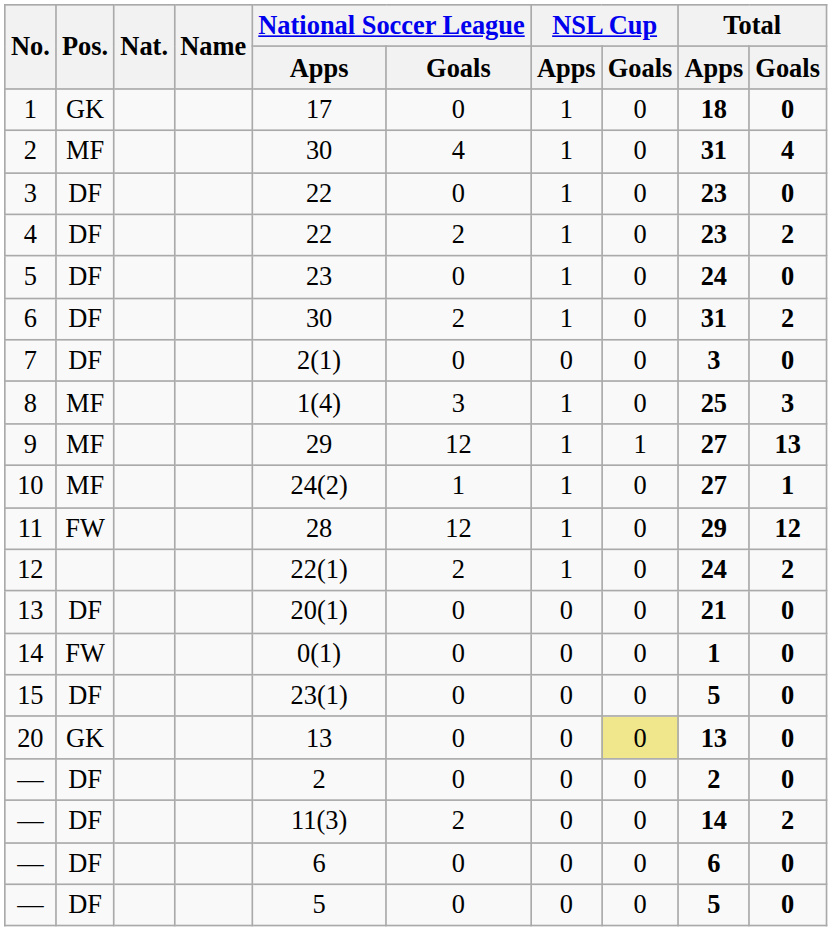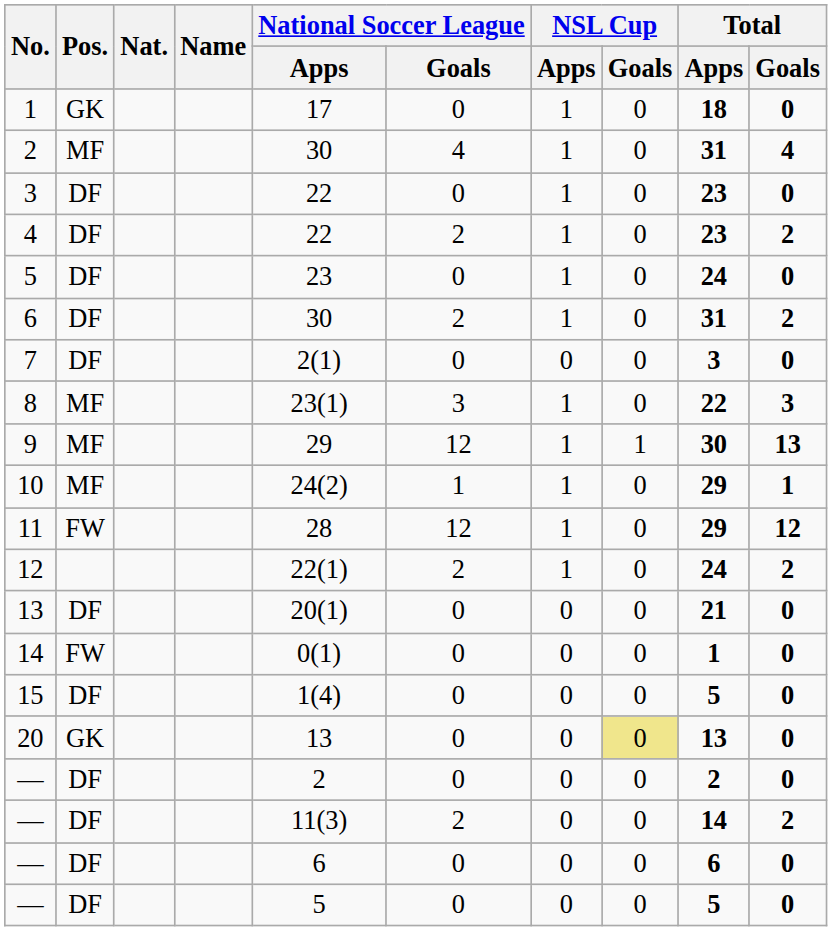 <table class="wikitable sortable" style="text-align:center">
 <tr>
 <th rowspan="2">No.</th>
 <th rowspan="2">Pos.</th>
 <th rowspan="2">Nat.</th>
 <th rowspan="2">Name</th>
 <th colspan="2"><a href='#'>National Soccer League</a></th>
 <th colspan="2"><a href='#'>NSL Cup</a></th>
 <th colspan="2">Total</th>
 </tr>
 <tr>
 <th>Apps</th>
 <th>Goals</th>
 <th>Apps</th>
 <th>Goals</th>
 <th>Apps</th>
 <th>Goals</th>
 </tr>
 <tr>
 <td>1</td>
 <td>GK</td>
 <td></td>
 <td align=left></td>
 <td>17</td>
 <td>0</td>
 <td>1</td>
 <td>0</td>
 <td><strong>18</strong></td>
 <td><strong>0</strong></td>
 </tr>
 <tr>
 <td>2</td>
 <td>MF</td>
 <td></td>
 <td align=left></td>
 <td>30</td>
 <td>4</td>
 <td>1</td>
 <td>0</td>
 <td><strong>31</strong></td>
 <td><strong>4</strong></td>
 </tr>
 <tr>
 <td>3</td>
 <td>DF</td>
 <td></td>
 <td align=left></td>
 <td>22</td>
 <td>0</td>
 <td>1</td>
 <td>0</td>
 <td><strong>23</strong></td>
 <td><strong>0</strong></td>
 </tr>
 <tr>
 <td>4</td>
 <td>DF</td>
 <td></td>
 <td align=left></td>
 <td>22</td>
 <td>2</td>
 <td>1</td>
 <td>0</td>
 <td><strong>23</strong></td>
 <td><strong>2</strong></td>
 </tr>
 <tr>
 <td>5</td>
 <td>DF</td>
 <td></td>
 <td align=left></td>
 <td>23</td>
 <td>0</td>
 <td>1</td>
 <td>0</td>
 <td><strong>24</strong></td>
 <td><strong>0</strong></td>
 </tr>
 <tr>
 <td>6</td>
 <td>DF</td>
 <td></td>
 <td align=left></td>
 <td>30</td>
 <td>2</td>
 <td>1</td>
 <td>0</td>
 <td><strong>31</strong></td>
 <td><strong>2</strong></td>
 </tr>
 <tr>
 <td>7</td>
 <td>DF</td>
 <td></td>
 <td align=left></td>
 <td>2(1)</td>
 <td>0</td>
 <td>0</td>
 <td>0</td>
 <td><strong>3</strong></td>
 <td><strong>0</strong></td>
 </tr>
 <tr>
 <td>8</td>
 <td>MF</td>
 <td></td>
 <td align=left></td>
-<td>1(4)</td>
+<td>23(1)</td>
 <td>3</td>
 <td>1</td>
 <td>0</td>
-<td><strong>25</strong></td>
+<td><strong>22</strong></td>
 <td><strong>3</strong></td>
 </tr>
 <tr>
 <td>9</td>
 <td>MF</td>
 <td></td>
 <td align=left></td>
 <td>29</td>
 <td>12</td>
 <td>1</td>
 <td>1</td>
-<td><strong>27</strong></td>
+<td><strong>30</strong></td>
 <td><strong>13</strong></td>
 </tr>
 <tr>
 <td>10</td>
 <td>MF</td>
 <td></td>
 <td align=left></td>
 <td>24(2)</td>
 <td>1</td>
 <td>1</td>
 <td>0</td>
-<td><strong>27</strong></td>
+<td><strong>29</strong></td>
 <td><strong>1</strong></td>
 </tr>
 <tr>
 <td>11</td>
 <td>FW</td>
 <td></td>
 <td align=left></td>
 <td>28</td>
 <td>12</td>
 <td>1</td>
 <td>0</td>
 <td><strong>29</strong></td>
 <td><strong>12</strong></td>
 </tr>
 <tr>
 <td>12</td>
 <td></td>
 <td></td>
 <td align=left></td>
 <td>22(1)</td>
 <td>2</td>
 <td>1</td>
 <td>0</td>
 <td><strong>24</strong></td>
 <td><strong>2</strong></td>
 </tr>
 <tr>
 <td>13</td>
 <td>DF</td>
 <td></td>
 <td align=left></td>
 <td>20(1)</td>
 <td>0</td>
 <td>0</td>
 <td>0</td>
 <td><strong>21</strong></td>
 <td><strong>0</strong></td>
 </tr>
 <tr>
 <td>14</td>
 <td>FW</td>
 <td></td>
 <td align=left></td>
 <td>0(1)</td>
 <td>0</td>
 <td>0</td>
 <td>0</td>
 <td><strong>1</strong></td>
 <td><strong>0</strong></td>
 </tr>
 <tr>
 <td>15</td>
 <td>DF</td>
 <td></td>
 <td align=left></td>
-<td>23(1)</td>
+<td>1(4)</td>
 <td>0</td>
 <td>0</td>
 <td>0</td>
 <td><strong>5</strong></td>
 <td><strong>0</strong></td>
 </tr>
 <tr>
 <td>20</td>
 <td>GK</td>
 <td></td>
 <td align=left></td>
 <td>13</td>
 <td>0</td>
 <td>0</td>
 <td style="background: khaki;">0</td>
 <td><strong>13</strong></td>
 <td><strong>0</strong></td>
 </tr>
 <tr>
 <td>—</td>
 <td>DF</td>
 <td></td>
 <td align=left></td>
 <td>2</td>
 <td>0</td>
 <td>0</td>
 <td>0</td>
 <td><strong>2</strong></td>
 <td><strong>0</strong></td>
 </tr>
 <tr>
 <td>—</td>
 <td>DF</td>
 <td></td>
 <td align=left></td>
 <td>11(3)</td>
 <td>2</td>
 <td>0</td>
 <td>0</td>
 <td><strong>14</strong></td>
 <td><strong>2</strong></td>
 </tr>
 <tr>
 <td>—</td>
 <td>DF</td>
 <td></td>
 <td align=left></td>
 <td>6</td>
 <td>0</td>
 <td>0</td>
 <td>0</td>
 <td><strong>6</strong></td>
 <td><strong>0</strong></td>
 </tr>
 <tr>
 <td>—</td>
 <td>DF</td>
 <td></td>
 <td align=left></td>
 <td>5</td>
 <td>0</td>
 <td>0</td>
 <td>0</td>
 <td><strong>5</strong></td>
 <td><strong>0</strong></td>
 </tr>
 </table>
